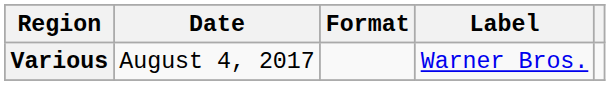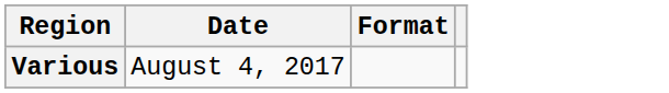 <table class="wikitable plainrowheaders">
 <tr>
 <th scope="col">Region</th>
 <th scope="col">Date</th>
 <th scope="col">Format</th>
-<th scope="col">Label</th>
 <th scope="col"></th>
 </tr>
 <tr>
 <th scope="row">Various</th>
 <td>August 4, 2017</td>
 <td></td>
-<td><a href='#'>Warner Bros.</a></td>
 <td></td>
 </tr>
 </table>
